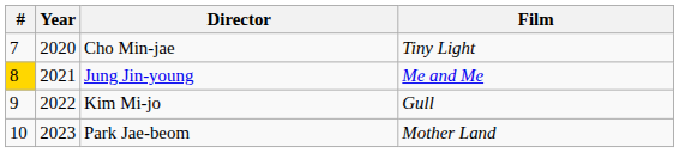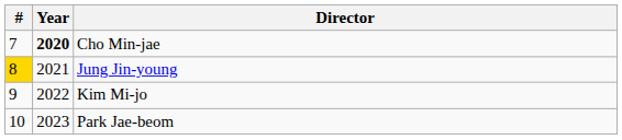 <table class="wikitable" style="width:600px">
 <tr>
 <th width=20>#</th>
 <th width=30>Year</th>
 <th>Director</th>
-<th>Film</th>
 </tr>
 <tr>
 <td>7</td>
-<td>2020</td>
+<td><strong>2020</strong></td>
 <td>Cho Min-jae</td>
-<td><em>Tiny Light</em></td>
 </tr>
 <tr>
 <td style="background: gold;">8</td>
 <td>2021</td>
 <td><a href='#'>Jung Jin-young</a></td>
-<td><em><a href='#'>Me and Me</a></em></td>
 </tr>
 <tr>
 <td>9</td>
 <td>2022</td>
 <td>Kim Mi-jo</td>
-<td><em>Gull</em></td>
 </tr>
 <tr>
 <td>10</td>
 <td>2023</td>
 <td>Park Jae-beom</td>
-<td><em>Mother Land</em></td>
 </tr>
 </table>
